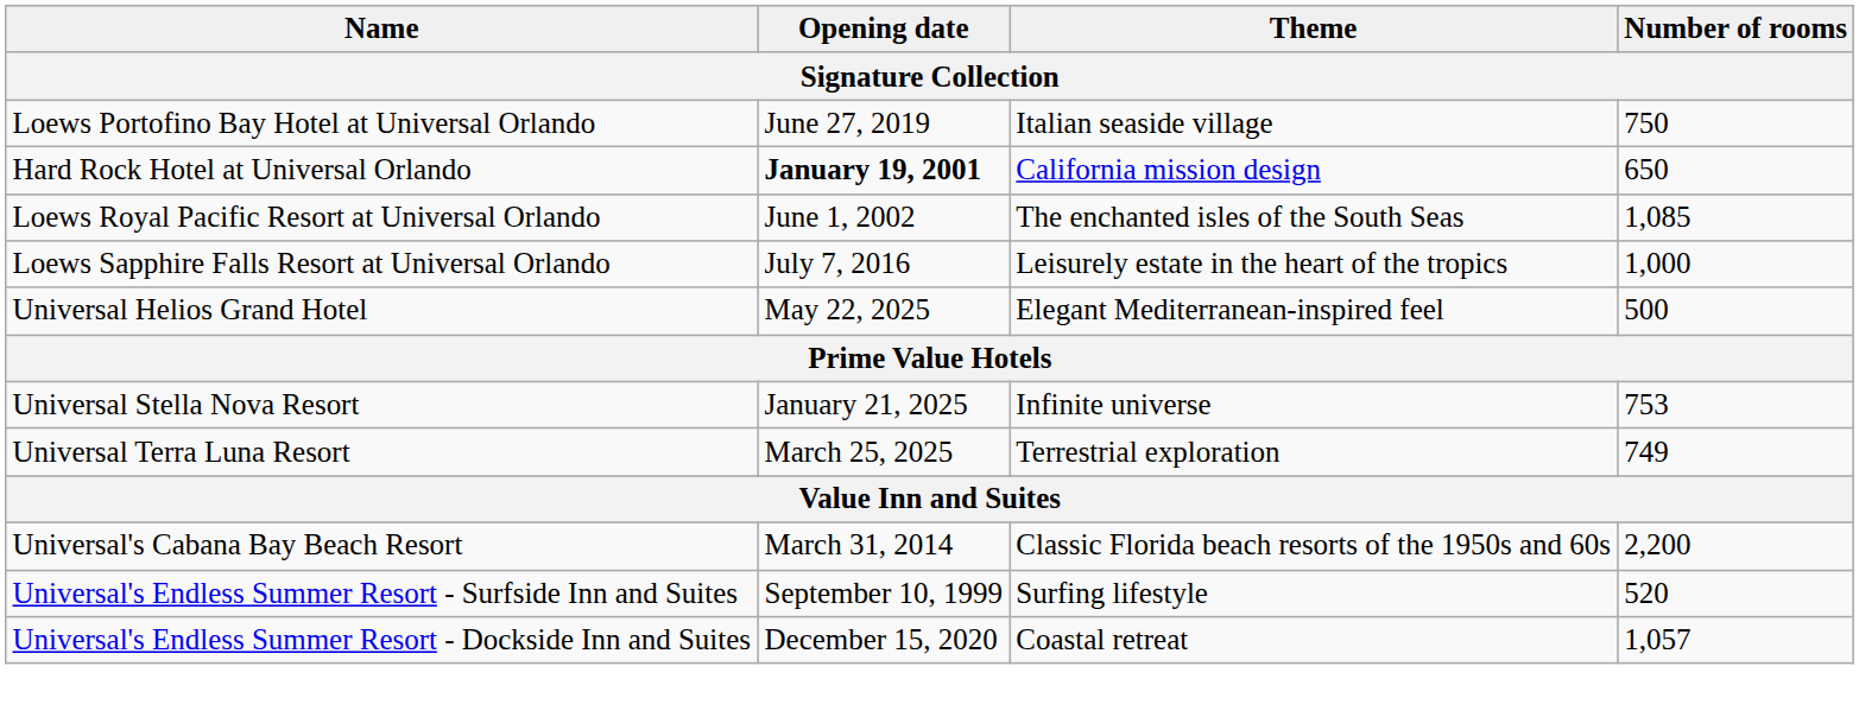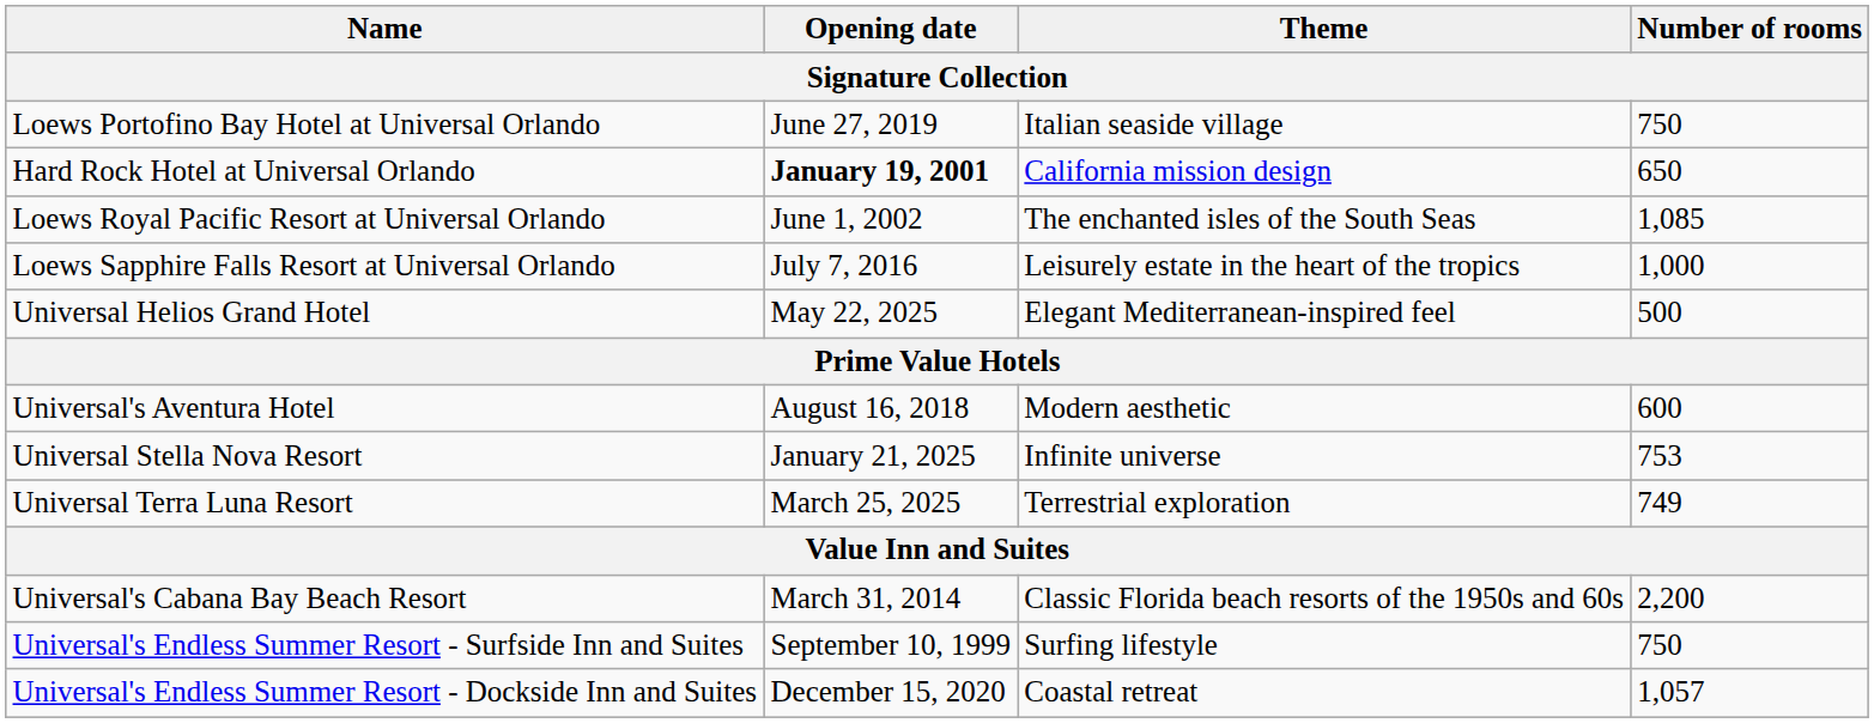 <table class="wikitable sortable">
 <tr – style="text-align:center; background:#ececec; background:#f0f0f0;">
 <td><strong>Name</strong></td>
 <td><strong>Opening date</strong></td>
 <td><strong>Theme</strong></td>
 <td><strong>Number of rooms</strong></td>
 </tr>
 <tr>
 <th colspan="4">Signature Collection</th>
 </tr>
 <tr>
 <td>Loews Portofino Bay Hotel at Universal Orlando</td>
 <td>June 27, 2019</td>
 <td>Italian seaside village</td>
 <td>750</td>
 </tr>
 <tr>
 <td>Hard Rock Hotel at Universal Orlando</td>
 <td><strong>January 19, 2001</strong></td>
 <td><a href='#'>California mission design</a></td>
 <td>650</td>
 </tr>
 <tr>
 <td>Loews Royal Pacific Resort at Universal Orlando</td>
 <td>June 1, 2002</td>
 <td>The enchanted isles of the South Seas</td>
 <td>1,085</td>
 </tr>
 <tr>
 <td>Loews Sapphire Falls Resort at Universal Orlando</td>
 <td>July 7, 2016</td>
 <td>Leisurely estate in the heart of the tropics</td>
 <td>1,000</td>
 </tr>
 <tr>
 <td>Universal Helios Grand Hotel</td>
 <td>May 22, 2025</td>
 <td>Elegant Mediterranean-inspired feel</td>
 <td>500</td>
 </tr>
 <tr>
 <th colspan="4">Prime Value Hotels</th>
 </tr>
 <tr>
+<td>Universal's Aventura Hotel</td>
+<td>August 16, 2018</td>
+<td>Modern aesthetic</td>
+<td>600</td>
+</tr>
+<tr>
 <td>Universal Stella Nova Resort</td>
 <td>January 21, 2025</td>
 <td>Infinite universe</td>
 <td>753</td>
 </tr>
 <tr>
 <td>Universal Terra Luna Resort</td>
 <td>March 25, 2025</td>
 <td>Terrestrial exploration</td>
 <td>749</td>
 </tr>
 <tr>
 <th colspan="4">Value Inn and Suites</th>
 </tr>
 <tr>
 <td>Universal's Cabana Bay Beach Resort</td>
 <td>March 31, 2014</td>
 <td>Classic Florida beach resorts of the 1950s and 60s</td>
 <td>2,200</td>
 </tr>
 <tr>
 <td><a href='#'>Universal's Endless Summer Resort</a> - Surfside Inn and Suites</td>
 <td>September 10, 1999</td>
 <td>Surfing lifestyle</td>
-<td>520</td>
+<td>750</td>
 </tr>
 <tr>
 <td><a href='#'>Universal's Endless Summer Resort</a> - Dockside Inn and Suites</td>
 <td>December 15, 2020</td>
 <td>Coastal retreat</td>
 <td>1,057</td>
 </tr>
 </table>
